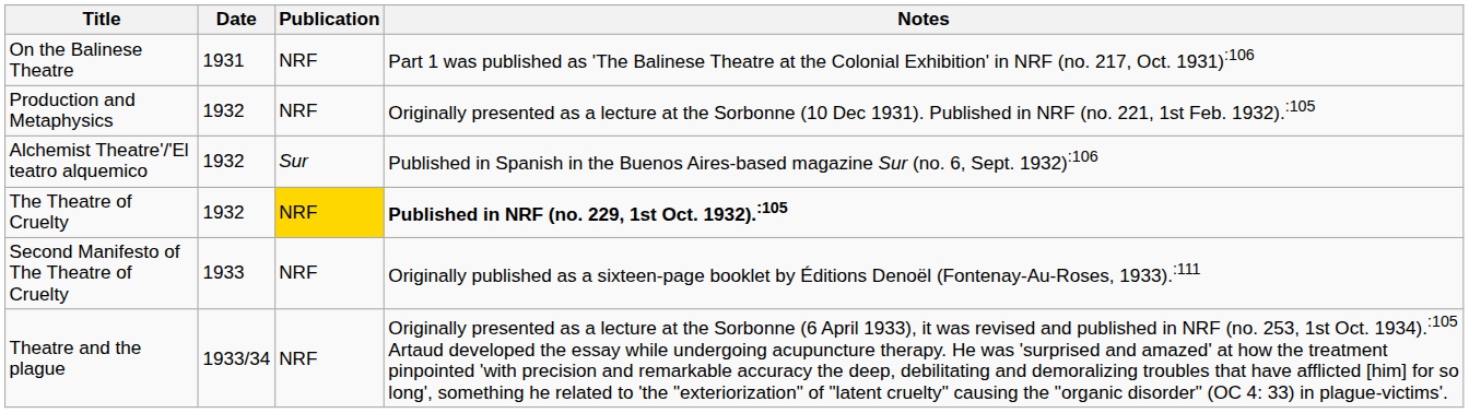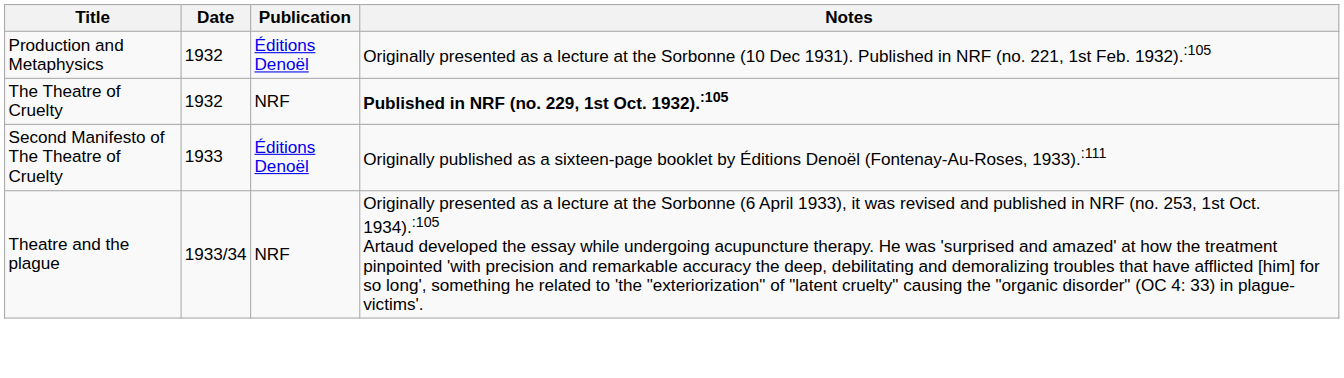 <table class="wikitable">
 <tr>
 <th>Title</th>
 <th>Date</th>
 <th>Publication</th>
 <th>Notes</th>
 </tr>
 <tr>
-<td>On the Balinese Theatre</td>
-<td>1931</td>
-<td>NRF</td>
-<td>Part 1 was published as 'The Balinese Theatre at the Colonial Exhibition' in NRF (no. 217, Oct. 1931)<sup>:106</sup></td>
-</tr>
-<tr>
 <td>Production and Metaphysics</td>
 <td>1932</td>
-<td>NRF</td>
+<td><a href='#'>Éditions Denoël</a></td>
 <td>Originally presented as a lecture at the Sorbonne (10 Dec 1931). Published in NRF (no. 221, 1st Feb. 1932).<sup>:105</sup></td>
-</tr>
-<tr>
-<td>Alchemist Theatre'/'El teatro alquemico</td>
-<td>1932</td>
-<td><em>Sur</em></td>
-<td>Published in Spanish in the Buenos Aires-based magazine <em>Sur</em> (no. 6, Sept. 1932)<sup>:106</sup></td>
 </tr>
 <tr>
 <td>The Theatre of Cruelty</td>
 <td>1932</td>
-<td style="background: gold;">NRF</td>
+<td>NRF</td>
 <td><strong>Published in NRF (no. 229, 1st Oct. 1932).<sup>:105</sup></strong></td>
 </tr>
 <tr>
 <td>Second Manifesto of The Theatre of Cruelty</td>
 <td>1933</td>
-<td>NRF</td>
+<td><a href='#'>Éditions Denoël</a></td>
 <td>Originally published as a sixteen-page booklet by Éditions Denoël (Fontenay-Au-Roses, 1933).<sup>:111</sup></td>
 </tr>
 <tr>
 <td>Theatre and the plague</td>
 <td>1933/34</td>
 <td>NRF</td>
 <td>Originally presented as a lecture at the Sorbonne (6 April 1933), it was revised and published in NRF (no. 253, 1st Oct. 1934).<sup>:105</sup><br>Artaud developed the essay while undergoing acupuncture therapy. He was 'surprised and amazed' at how the treatment pinpointed 'with precision and remarkable accuracy the deep, debilitating and demoralizing troubles that have afflicted [him] for so long', something he related to 'the "exteriorization" of "latent cruelty" causing the "organic disorder" (OC 4: 33) in plague-victims'.</td>
 </tr>
 </table>
